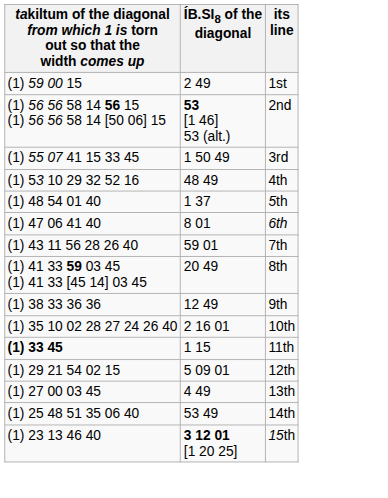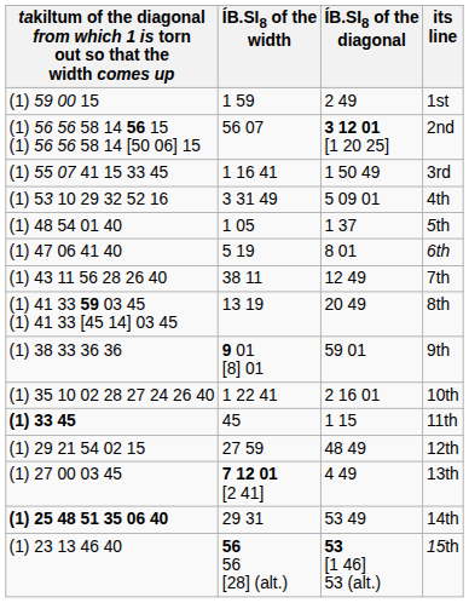 <table class="wikitable" style="margin-left: 1.6em;">
 <tr style="vertical-align: top;" scope="row">
 <th><em>ta</em>kiltum of the diagonal<br> <em>from which 1 is</em> torn<br>out so that the<br>width <em>comes up</em></th>
+<th>ÍB.SI<sub>8</sub> of the<br> width</th>
 <th>ÍB.SI<sub>8</sub> of the<br> diagonal</th>
 <th>its<br> line</th>
 </tr>
 <tr>
 <td>(1) <em>59 00</em> 15</td>
+<td>1 59</td>
 <td>2 49</td>
 <td>1st</td>
 </tr>
 <tr style="vertical-align: top;" scope="row">
 <td>(1) <em>56 56</em> 58 14 <strong>56</strong> 15<br> (1) <em>56 56</em> 58 14 [50 06] 15</td>
-<td><strong>53</strong><br> [1 46]<br> 53 (alt.)</td>
+<td>56 07</td>
+<td><strong>3 12 01</strong><br> [1 20 25]</td>
 <td>2nd</td>
 </tr>
 <tr>
 <td>(1) <em>55 07</em> 41 15 33 45</td>
+<td>1 16 41</td>
 <td>1 50 49</td>
 <td>3rd</td>
 </tr>
 <tr>
 <td>(1) 5<em>3</em> 10 29 32 52 16</td>
-<td>48 49</td>
+<td>3 31 49</td>
+<td>5 09 01</td>
 <td>4th</td>
 </tr>
 <tr>
 <td>(1) 48 54 01 40</td>
+<td>1 05</td>
 <td>1 37</td>
 <td><em>5</em>th</td>
 </tr>
 <tr>
 <td>(1) 47 06 41 40</td>
+<td>5 19</td>
 <td>8 01</td>
 <td><em>6th</em></td>
 </tr>
 <tr>
 <td>(1) 43 11 56 28 26 40</td>
-<td>59 01</td>
+<td>38 11</td>
+<td>12 49</td>
 <td>7th</td>
 </tr>
 <tr style="vertical-align: top;" scope="row">
 <td>(1) 41 33 <strong>59</strong> 03 45<br> (1) 41 33 [45 14] 03 45</td>
+<td>13 19</td>
 <td>20 49</td>
 <td>8th</td>
 </tr>
 <tr style="vertical-align: top;" scope="row">
 <td>(1) 38 33 36 36</td>
-<td>12 49</td>
+<td><strong>9</strong> 01<br> [8] 01</td>
+<td>59 01</td>
 <td>9th</td>
 </tr>
 <tr>
 <td>(1) 35 10 02 28 27 24 26 40</td>
+<td>1 22 41</td>
 <td>2 16 01</td>
 <td>10th</td>
 </tr>
 <tr>
 <td><strong>(1) 33 45</strong></td>
+<td>45</td>
 <td>1 15</td>
 <td>11th</td>
 </tr>
 <tr>
 <td>(1) 29 21 54 02 15</td>
-<td>5 09 01</td>
+<td>27 59</td>
+<td>48 49</td>
 <td>12th</td>
 </tr>
 <tr style="vertical-align: top;" scope="row">
 <td>(1) 27 00 03 45</td>
+<td><strong>7 12 01</strong><br> [2 41]</td>
 <td>4 49</td>
 <td>13th</td>
 </tr>
 <tr>
-<td>(1) 25 48 51 35 06 40</td>
+<td><strong>(1) 25 48 51 35 06 40</strong></td>
+<td>29 31</td>
 <td>53 49</td>
 <td>14th</td>
 </tr>
 <tr style="vertical-align: top;" scope="row">
 <td>(1) 23 13 46 40</td>
-<td><strong>3 12 01</strong><br> [1 20 25]</td>
+<td><strong>56</strong><br> 56<br> [28] (alt.)</td>
+<td><strong>53</strong><br> [1 46]<br> 53 (alt.)</td>
 <td><em>15</em>th</td>
 </tr>
 </table>
